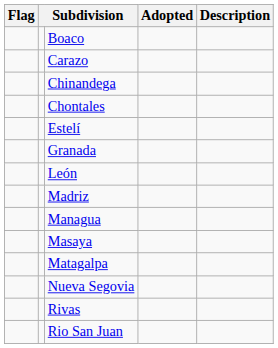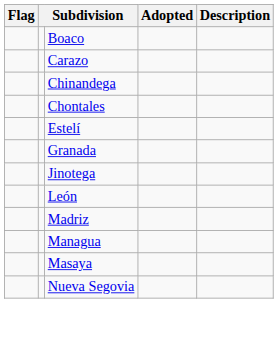 <table class="wikitable sortable">
 <tr>
 <th class="unsortable">Flag</th>
 <th colspan="2">Subdivision</th>
 <th>Adopted</th>
 <th class="unsortable">Description</th>
 </tr>
 <tr>
 <td></td>
 <td></td>
 <td><a href='#'>Boaco</a></td>
 <td></td>
 <td></td>
 </tr>
 <tr>
 <td></td>
 <td></td>
 <td><a href='#'>Carazo</a></td>
 <td></td>
 <td></td>
 </tr>
 <tr>
 <td></td>
 <td></td>
 <td><a href='#'>Chinandega</a></td>
 <td></td>
 <td></td>
 </tr>
 <tr>
 <td></td>
 <td></td>
 <td><a href='#'>Chontales</a></td>
 <td></td>
 <td></td>
 </tr>
 <tr>
 <td></td>
 <td></td>
 <td><a href='#'>Estelí</a></td>
 <td></td>
 <td></td>
 </tr>
 <tr>
 <td></td>
 <td></td>
 <td><a href='#'>Granada</a></td>
 <td></td>
 <td></td>
 </tr>
 <tr>
 <td></td>
 <td></td>
+<td><a href='#'>Jinotega</a></td>
+<td></td>
+<td></td>
+</tr>
+<tr>
+<td></td>
+<td></td>
 <td><a href='#'>León</a></td>
 <td></td>
 <td></td>
 </tr>
 <tr>
 <td></td>
 <td></td>
 <td><a href='#'>Madriz</a></td>
 <td></td>
 <td></td>
 </tr>
 <tr>
 <td></td>
 <td></td>
 <td><a href='#'>Managua</a></td>
 <td></td>
 <td></td>
 </tr>
 <tr>
 <td></td>
 <td></td>
 <td><a href='#'>Masaya</a></td>
 <td></td>
 <td></td>
 </tr>
 <tr>
 <td></td>
 <td></td>
-<td><a href='#'>Matagalpa</a></td>
-<td></td>
-<td></td>
-</tr>
-<tr>
-<td></td>
-<td></td>
 <td><a href='#'>Nueva Segovia</a></td>
 <td></td>
 <td></td>
 </tr>
-<tr>
-<td></td>
-<td></td>
-<td><a href='#'>Rivas</a></td>
-<td></td>
-<td></td>
-</tr>
-<tr>
-<td></td>
-<td></td>
-<td><a href='#'>Rio San Juan</a></td>
-<td></td>
-<td></td>
-</tr>
 </table>
